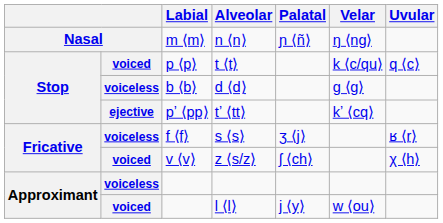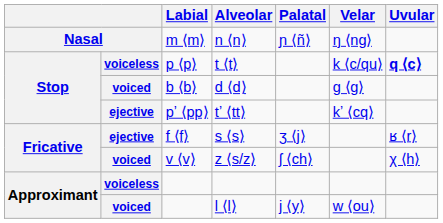 <table class="wikitable">
 <tr>
 <th colspan="2"></th>
 <th><a href='#'>Labial</a></th>
 <th><a href='#'>Alveolar</a></th>
 <th><a href='#'>Palatal</a></th>
 <th><a href='#'>Velar</a></th>
 <th><a href='#'>Uvular</a></th>
 </tr>
 <tr>
 <th colspan="2"><a href='#'>Nasal</a></th>
 <td><a href='#'>m ⟨m⟩</a></td>
 <td><a href='#'>n ⟨n⟩</a></td>
 <td><a href='#'>ɲ ⟨ñ⟩</a></td>
 <td><a href='#'>ŋ ⟨ng⟩</a></td>
 <td></td>
 </tr>
 <tr>
 <th rowspan="3"><a href='#'>Stop</a></th>
-<th><a href='#'><small>voiced</small></a></th>
+<th><a href='#'><small>voiceless</small></a></th>
 <td><a href='#'>p ⟨p⟩</a></td>
 <td><a href='#'>t ⟨t⟩</a></td>
 <td></td>
 <td><a href='#'>k ⟨c/qu⟩</a></td>
-<td><a href='#'>q ⟨c⟩</a></td>
+<td><strong><a href='#'>q ⟨c⟩</a></strong></td>
 </tr>
 <tr>
-<th><a href='#'><small>voiceless</small></a></th>
+<th><a href='#'><small>voiced</small></a></th>
 <td><a href='#'>b ⟨b⟩</a></td>
 <td><a href='#'>d ⟨d⟩</a></td>
 <td></td>
 <td><a href='#'>ɡ ⟨g⟩</a></td>
 <td></td>
 </tr>
 <tr>
 <th><a href='#'><small>ejective</small></a></th>
 <td><a href='#'>pʼ ⟨pp⟩</a></td>
 <td><a href='#'>tʼ ⟨tt⟩</a></td>
 <td></td>
 <td><a href='#'>kʼ ⟨cq⟩</a></td>
 <td></td>
 </tr>
 <tr>
 <th rowspan="2"><a href='#'>Fricative</a></th>
-<th><a href='#'><small>voiceless</small></a></th>
+<th><a href='#'><small>ejective</small></a></th>
 <td><a href='#'>f ⟨f⟩</a></td>
 <td><a href='#'>s ⟨s⟩</a></td>
 <td><a href='#'>ʒ ⟨j⟩</a></td>
 <td></td>
 <td><a href='#'>ʁ ⟨r⟩</a></td>
 </tr>
 <tr>
 <th><a href='#'><small>voiced</small></a></th>
 <td><a href='#'>v ⟨v⟩</a></td>
 <td><a href='#'>z ⟨s/z⟩</a></td>
 <td><a href='#'>ʃ ⟨ch⟩</a></td>
 <td></td>
 <td><a href='#'>χ ⟨h⟩</a></td>
 </tr>
 <tr>
 <th rowspan="2">Approximant</th>
 <th><a href='#'><small>voiceless</small></a></th>
 <td></td>
 <td></td>
 <td></td>
 <td></td>
 <td></td>
 </tr>
 <tr>
 <th><a href='#'><small>voiced</small></a></th>
 <td></td>
 <td><a href='#'>l ⟨l⟩</a></td>
 <td><a href='#'>j ⟨y⟩</a></td>
 <td><a href='#'>w ⟨ou⟩</a></td>
 <td></td>
 </tr>
 </table>
